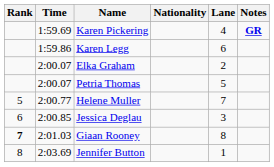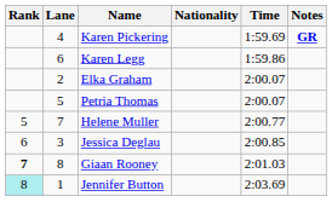 <table class="wikitable sortable" style="text-align:center">
 <tr>
 <th>Rank</th>
-<th>Time</th>
+<th>Lane</th>
 <th>Name</th>
 <th>Nationality</th>
-<th>Lane</th>
+<th>Time</th>
 <th>Notes</th>
 </tr>
 <tr>
 <td></td>
-<td>1:59.69</td>
+<td>4</td>
 <td align=left><a href='#'>Karen Pickering</a></td>
 <td align=left></td>
-<td>4</td>
+<td>1:59.69</td>
 <td><strong><a href='#'>GR</a></strong></td>
 </tr>
 <tr>
 <td></td>
-<td>1:59.86</td>
+<td>6</td>
 <td align=left><a href='#'>Karen Legg</a></td>
 <td align=left></td>
-<td>6</td>
+<td>1:59.86</td>
 <td></td>
 </tr>
 <tr>
 <td></td>
-<td>2:00.07</td>
+<td>2</td>
 <td align=left><a href='#'>Elka Graham</a></td>
 <td align=left></td>
-<td>2</td>
+<td>2:00.07</td>
 <td></td>
 </tr>
 <tr>
 <td></td>
-<td>2:00.07</td>
+<td>5</td>
 <td align=left><a href='#'>Petria Thomas</a></td>
 <td align=left></td>
-<td>5</td>
+<td>2:00.07</td>
 <td></td>
 </tr>
 <tr>
 <td>5</td>
-<td>2:00.77</td>
+<td>7</td>
 <td align=left><a href='#'>Helene Muller</a></td>
 <td align=left></td>
-<td>7</td>
+<td>2:00.77</td>
 <td></td>
 </tr>
 <tr>
 <td>6</td>
-<td>2:00.85</td>
+<td>3</td>
 <td align=left><a href='#'>Jessica Deglau</a></td>
 <td align=left></td>
-<td>3</td>
+<td>2:00.85</td>
 <td></td>
 </tr>
 <tr>
 <td><strong>7</strong></td>
-<td>2:01.03</td>
+<td>8</td>
 <td align=left><a href='#'>Giaan Rooney</a></td>
 <td align=left></td>
-<td>8</td>
+<td>2:01.03</td>
 <td></td>
 </tr>
 <tr>
-<td>8</td>
-<td>2:03.69</td>
+<td style="background: paleturquoise;">8</td>
+<td>1</td>
 <td align=left><a href='#'>Jennifer Button</a></td>
 <td align=left></td>
-<td>1</td>
+<td>2:03.69</td>
 <td></td>
 </tr>
 </table>
